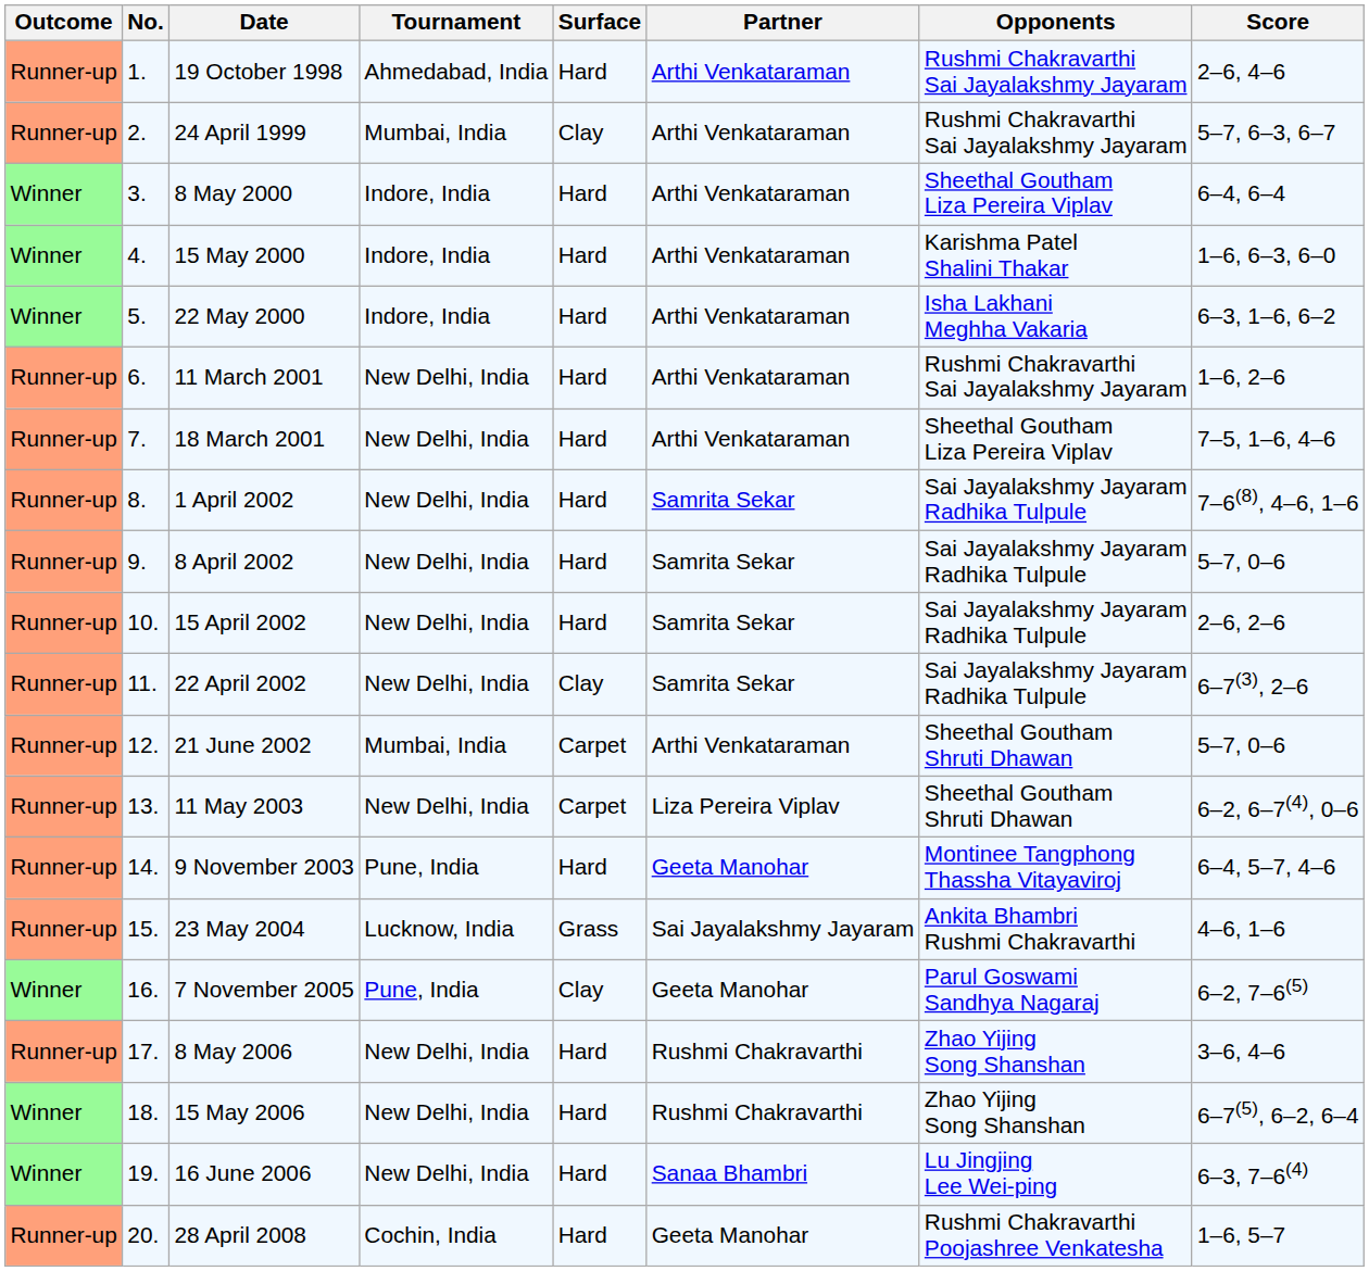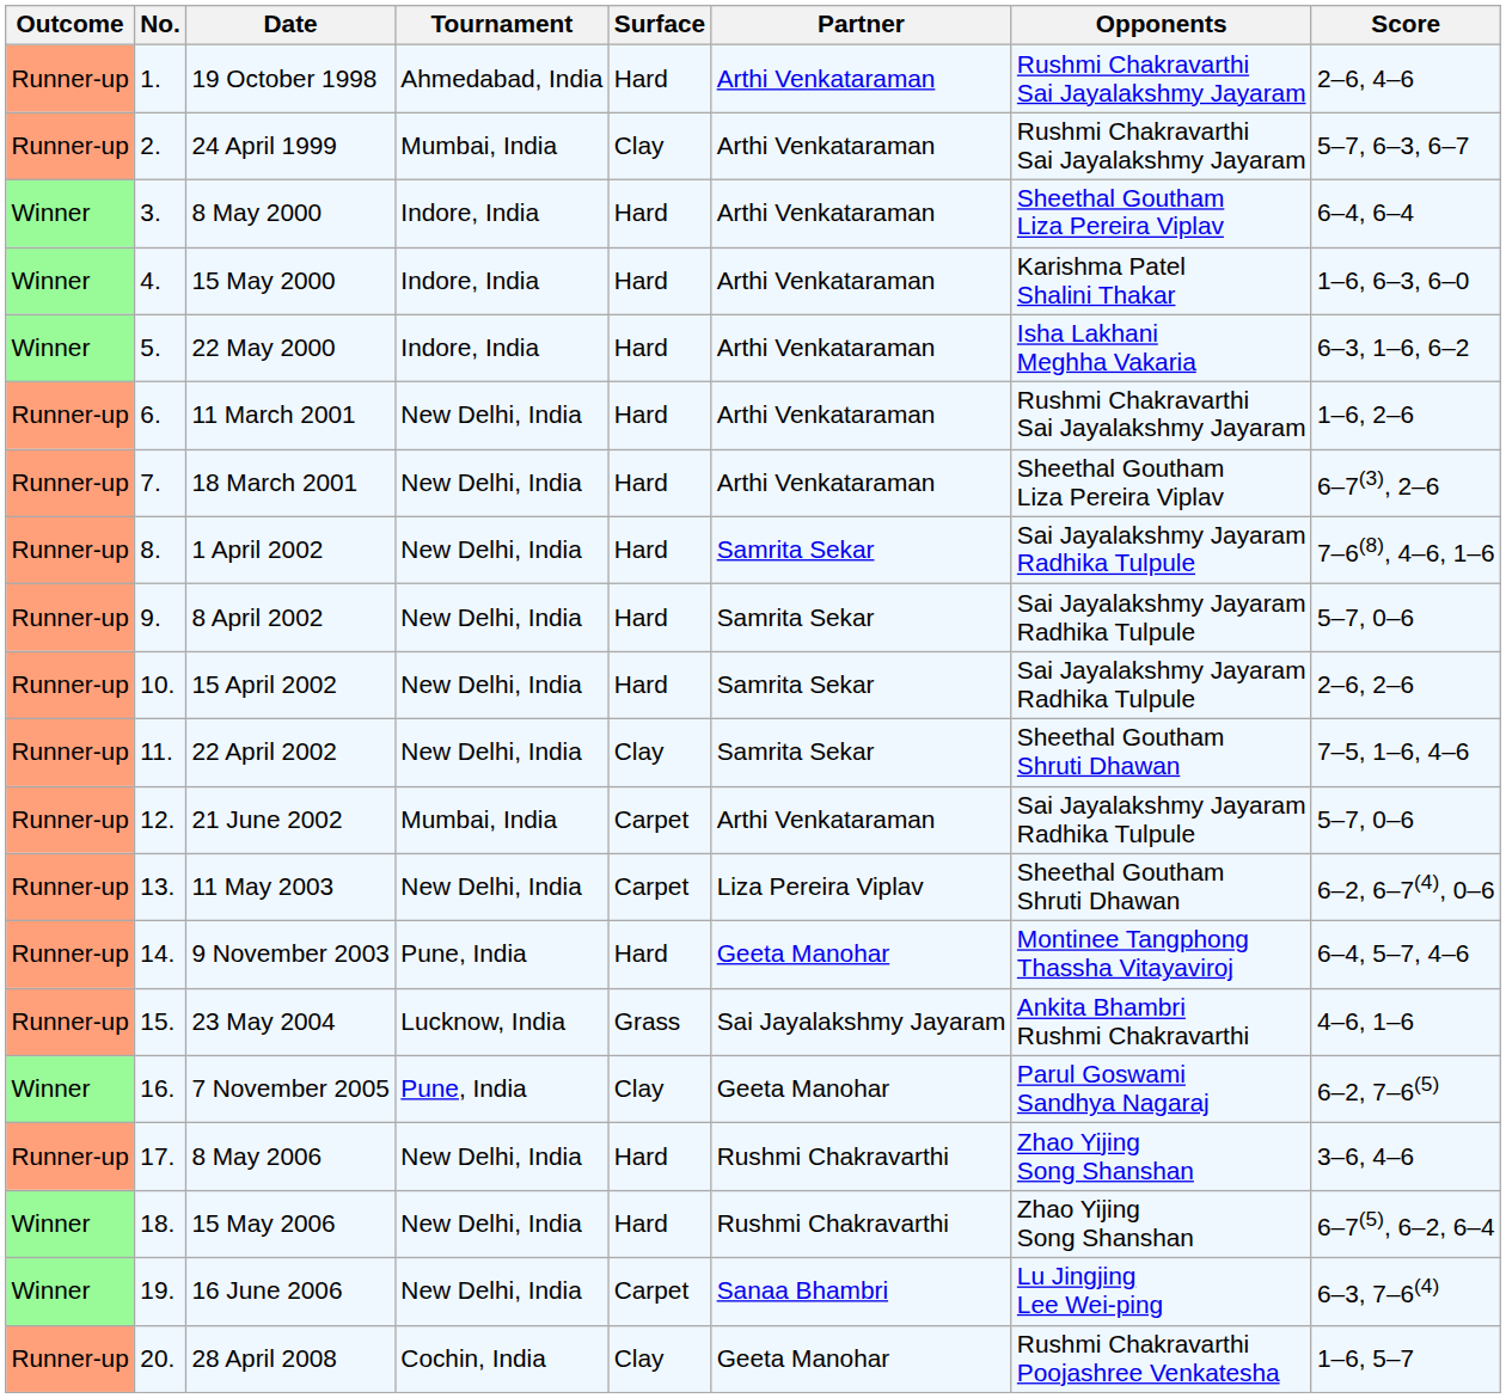 <table class="sortable wikitable">
 <tr>
 <th>Outcome</th>
 <th>No.</th>
 <th>Date</th>
 <th>Tournament</th>
 <th>Surface</th>
 <th>Partner</th>
 <th>Opponents</th>
 <th class="unsortable">Score</th>
 </tr>
 <tr style="background:#f0f8ff;">
 <td bgcolor="FFA07A">Runner-up</td>
 <td>1.</td>
 <td>19 October 1998</td>
 <td>Ahmedabad, India</td>
 <td>Hard</td>
 <td> <a href='#'>Arthi Venkataraman</a></td>
 <td> <a href='#'>Rushmi Chakravarthi</a> <br>  <a href='#'>Sai Jayalakshmy Jayaram</a></td>
 <td>2–6, 4–6</td>
 </tr>
 <tr style="background:#f0f8ff;">
 <td bgcolor="FFA07A">Runner-up</td>
 <td>2.</td>
 <td>24 April 1999</td>
 <td>Mumbai, India</td>
 <td>Clay</td>
 <td> Arthi Venkataraman</td>
 <td> Rushmi Chakravarthi <br>  Sai Jayalakshmy Jayaram</td>
 <td>5–7, 6–3, 6–7</td>
 </tr>
 <tr style="background:#f0f8ff;">
 <td style="background:#98fb98;">Winner</td>
 <td>3.</td>
 <td>8 May 2000</td>
 <td>Indore, India</td>
 <td>Hard</td>
 <td> Arthi Venkataraman</td>
 <td> <a href='#'>Sheethal Goutham</a> <br>  <a href='#'>Liza Pereira Viplav</a></td>
 <td>6–4, 6–4</td>
 </tr>
 <tr style="background:#f0f8ff;">
 <td style="background:#98fb98;">Winner</td>
 <td>4.</td>
 <td>15 May 2000</td>
 <td>Indore, India</td>
 <td>Hard</td>
 <td> Arthi Venkataraman</td>
 <td> Karishma Patel <br>  <a href='#'>Shalini Thakar</a></td>
 <td>1–6, 6–3, 6–0</td>
 </tr>
 <tr style="background:#f0f8ff;">
 <td style="background:#98fb98;">Winner</td>
 <td>5.</td>
 <td>22 May 2000</td>
 <td>Indore, India</td>
 <td>Hard</td>
 <td> Arthi Venkataraman</td>
 <td> <a href='#'>Isha Lakhani</a> <br>  <a href='#'>Meghha Vakaria</a></td>
 <td>6–3, 1–6, 6–2</td>
 </tr>
 <tr style="background:#f0f8ff;">
 <td bgcolor="FFA07A">Runner-up</td>
 <td>6.</td>
 <td>11 March 2001</td>
 <td>New Delhi, India</td>
 <td>Hard</td>
 <td> Arthi Venkataraman</td>
 <td> Rushmi Chakravarthi <br>  Sai Jayalakshmy Jayaram</td>
 <td>1–6, 2–6</td>
 </tr>
 <tr style="background:#f0f8ff;">
 <td bgcolor="FFA07A">Runner-up</td>
 <td>7.</td>
 <td>18 March 2001</td>
 <td>New Delhi, India</td>
 <td>Hard</td>
 <td> Arthi Venkataraman</td>
 <td> Sheethal Goutham <br>  Liza Pereira Viplav</td>
-<td>7–5, 1–6, 4–6</td>
+<td>6–7<sup>(3)</sup>, 2–6</td>
 </tr>
 <tr style="background:#f0f8ff;">
 <td bgcolor="FFA07A">Runner-up</td>
 <td>8.</td>
 <td>1 April 2002</td>
 <td>New Delhi, India</td>
 <td>Hard</td>
 <td> <a href='#'>Samrita Sekar</a></td>
 <td> Sai Jayalakshmy Jayaram <br>  <a href='#'>Radhika Tulpule</a></td>
 <td>7–6<sup>(8)</sup>, 4–6, 1–6</td>
 </tr>
 <tr style="background:#f0f8ff;">
 <td bgcolor="FFA07A">Runner-up</td>
 <td>9.</td>
 <td>8 April 2002</td>
 <td>New Delhi, India</td>
 <td>Hard</td>
 <td> Samrita Sekar</td>
 <td> Sai Jayalakshmy Jayaram <br>  Radhika Tulpule</td>
 <td>5–7, 0–6</td>
 </tr>
 <tr style="background:#f0f8ff;">
 <td bgcolor="FFA07A">Runner-up</td>
 <td>10.</td>
 <td>15 April 2002</td>
 <td>New Delhi, India</td>
 <td>Hard</td>
 <td> Samrita Sekar</td>
 <td> Sai Jayalakshmy Jayaram <br>  Radhika Tulpule</td>
 <td>2–6, 2–6</td>
 </tr>
 <tr style="background:#f0f8ff;">
 <td bgcolor="FFA07A">Runner-up</td>
 <td>11.</td>
 <td>22 April 2002</td>
 <td>New Delhi, India</td>
 <td>Clay</td>
 <td> Samrita Sekar</td>
-<td> Sai Jayalakshmy Jayaram <br>  Radhika Tulpule</td>
-<td>6–7<sup>(3)</sup>, 2–6</td>
+<td> Sheethal Goutham <br>  <a href='#'>Shruti Dhawan</a></td>
+<td>7–5, 1–6, 4–6</td>
 </tr>
 <tr style="background:#f0f8ff;">
 <td bgcolor="FFA07A">Runner-up</td>
 <td>12.</td>
 <td>21 June 2002</td>
 <td>Mumbai, India</td>
 <td>Carpet</td>
 <td> Arthi Venkataraman</td>
-<td> Sheethal Goutham <br>  <a href='#'>Shruti Dhawan</a></td>
+<td> Sai Jayalakshmy Jayaram <br>  Radhika Tulpule</td>
 <td>5–7, 0–6</td>
 </tr>
 <tr style="background:#f0f8ff;">
 <td bgcolor="FFA07A">Runner-up</td>
 <td>13.</td>
 <td>11 May 2003</td>
 <td>New Delhi, India</td>
 <td>Carpet</td>
 <td> Liza Pereira Viplav</td>
 <td> Sheethal Goutham <br>  Shruti Dhawan</td>
 <td>6–2, 6–7<sup>(4)</sup>, 0–6</td>
 </tr>
 <tr bgcolor="#f0f8ff">
 <td bgcolor="FFA07A">Runner-up</td>
 <td>14.</td>
 <td>9 November 2003</td>
 <td>Pune, India</td>
 <td>Hard</td>
 <td> <a href='#'>Geeta Manohar</a></td>
 <td> <a href='#'>Montinee Tangphong</a> <br>  <a href='#'>Thassha Vitayaviroj</a></td>
 <td>6–4, 5–7, 4–6</td>
 </tr>
 <tr style="background:#f0f8ff;">
 <td bgcolor="FFA07A">Runner-up</td>
 <td>15.</td>
 <td>23 May 2004</td>
 <td>Lucknow, India</td>
 <td>Grass</td>
 <td> Sai Jayalakshmy Jayaram</td>
 <td> <a href='#'>Ankita Bhambri</a> <br>  Rushmi Chakravarthi</td>
 <td>4–6, 1–6</td>
 </tr>
 <tr style="background:#f0f8ff;">
 <td style="background:#98fb98;">Winner</td>
 <td>16.</td>
 <td>7 November 2005</td>
 <td><a href='#'>Pune</a>, India</td>
 <td>Clay</td>
 <td> Geeta Manohar</td>
 <td> <a href='#'>Parul Goswami</a> <br>  <a href='#'>Sandhya Nagaraj</a></td>
 <td>6–2, 7–6<sup>(5)</sup></td>
 </tr>
 <tr style="background:#f0f8ff;">
 <td bgcolor="FFA07A">Runner-up</td>
 <td>17.</td>
 <td>8 May 2006</td>
 <td>New Delhi, India</td>
 <td>Hard</td>
 <td> Rushmi Chakravarthi</td>
 <td> <a href='#'>Zhao Yijing</a> <br>  <a href='#'>Song Shanshan</a></td>
 <td>3–6, 4–6</td>
 </tr>
 <tr style="background:#f0f8ff;">
 <td bgcolor="98FB98">Winner</td>
 <td>18.</td>
 <td>15 May 2006</td>
 <td>New Delhi, India</td>
 <td>Hard</td>
 <td> Rushmi Chakravarthi</td>
 <td> Zhao Yijing <br>  Song Shanshan</td>
 <td>6–7<sup>(5)</sup>, 6–2, 6–4</td>
 </tr>
 <tr style="background:#f0f8ff;">
 <td bgcolor="98FB98">Winner</td>
 <td>19.</td>
 <td>16 June 2006</td>
 <td>New Delhi, India</td>
-<td>Hard</td>
+<td>Carpet</td>
 <td> <a href='#'>Sanaa Bhambri</a></td>
 <td> <a href='#'>Lu Jingjing</a> <br>  <a href='#'>Lee Wei-ping</a></td>
 <td>6–3, 7–6<sup>(4)</sup></td>
 </tr>
 <tr style="background:#f0f8ff;">
 <td bgcolor="FFA07A">Runner-up</td>
 <td>20.</td>
 <td>28 April 2008</td>
 <td>Cochin, India</td>
-<td>Hard</td>
+<td>Clay</td>
 <td> Geeta Manohar</td>
 <td> Rushmi Chakravarthi <br>  <a href='#'>Poojashree Venkatesha</a></td>
 <td>1–6, 5–7</td>
 </tr>
 </table>
